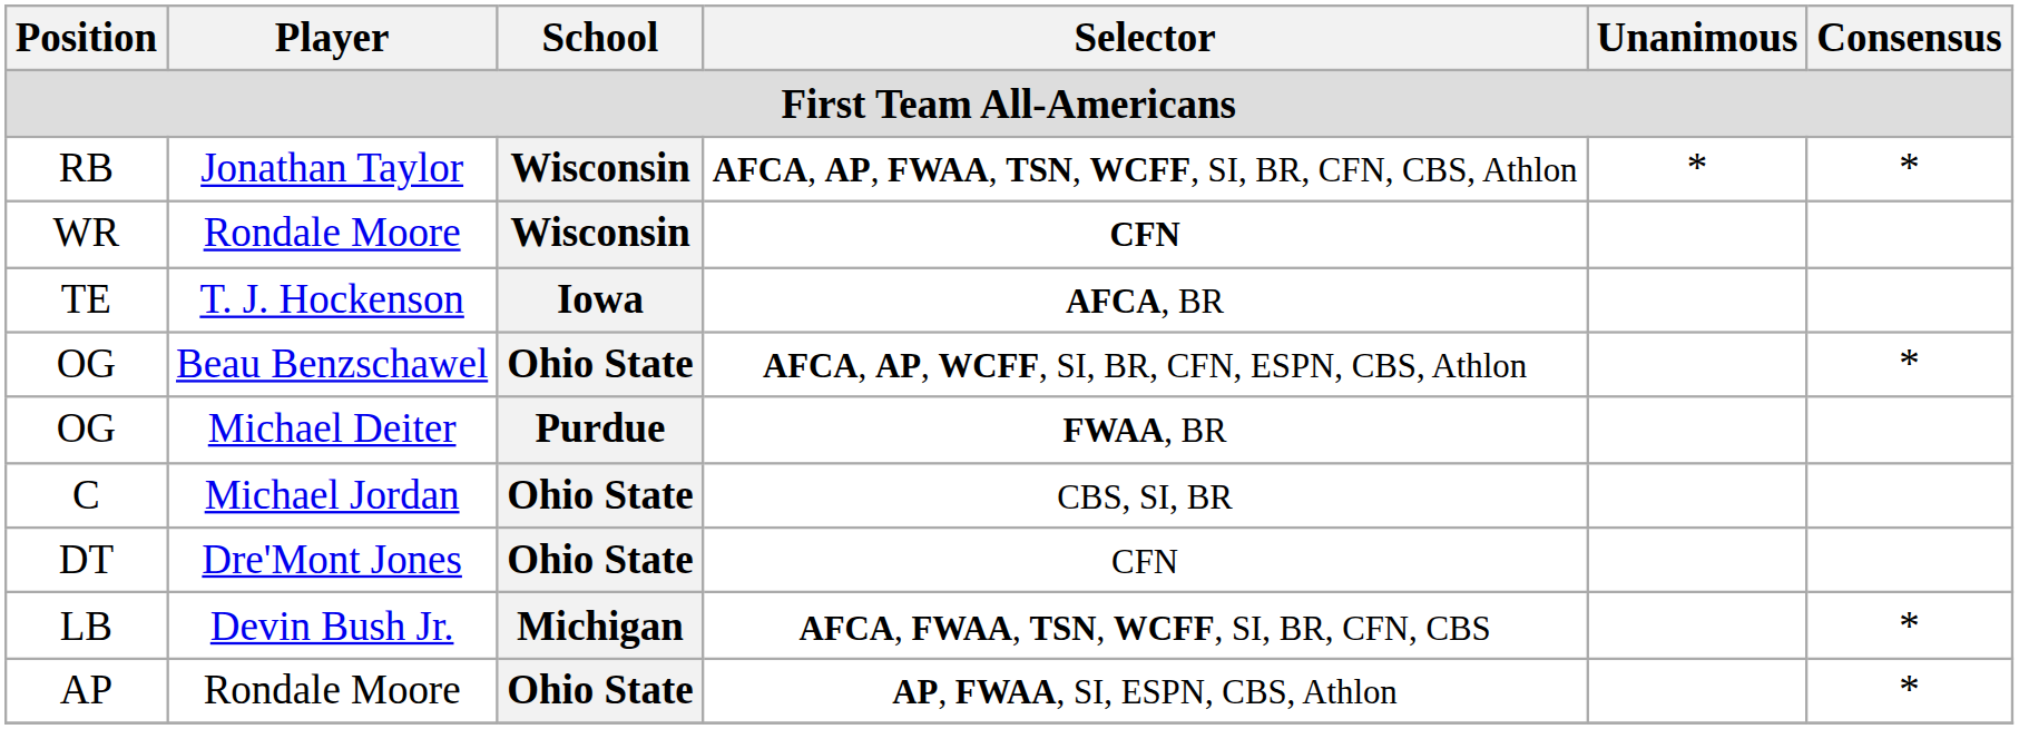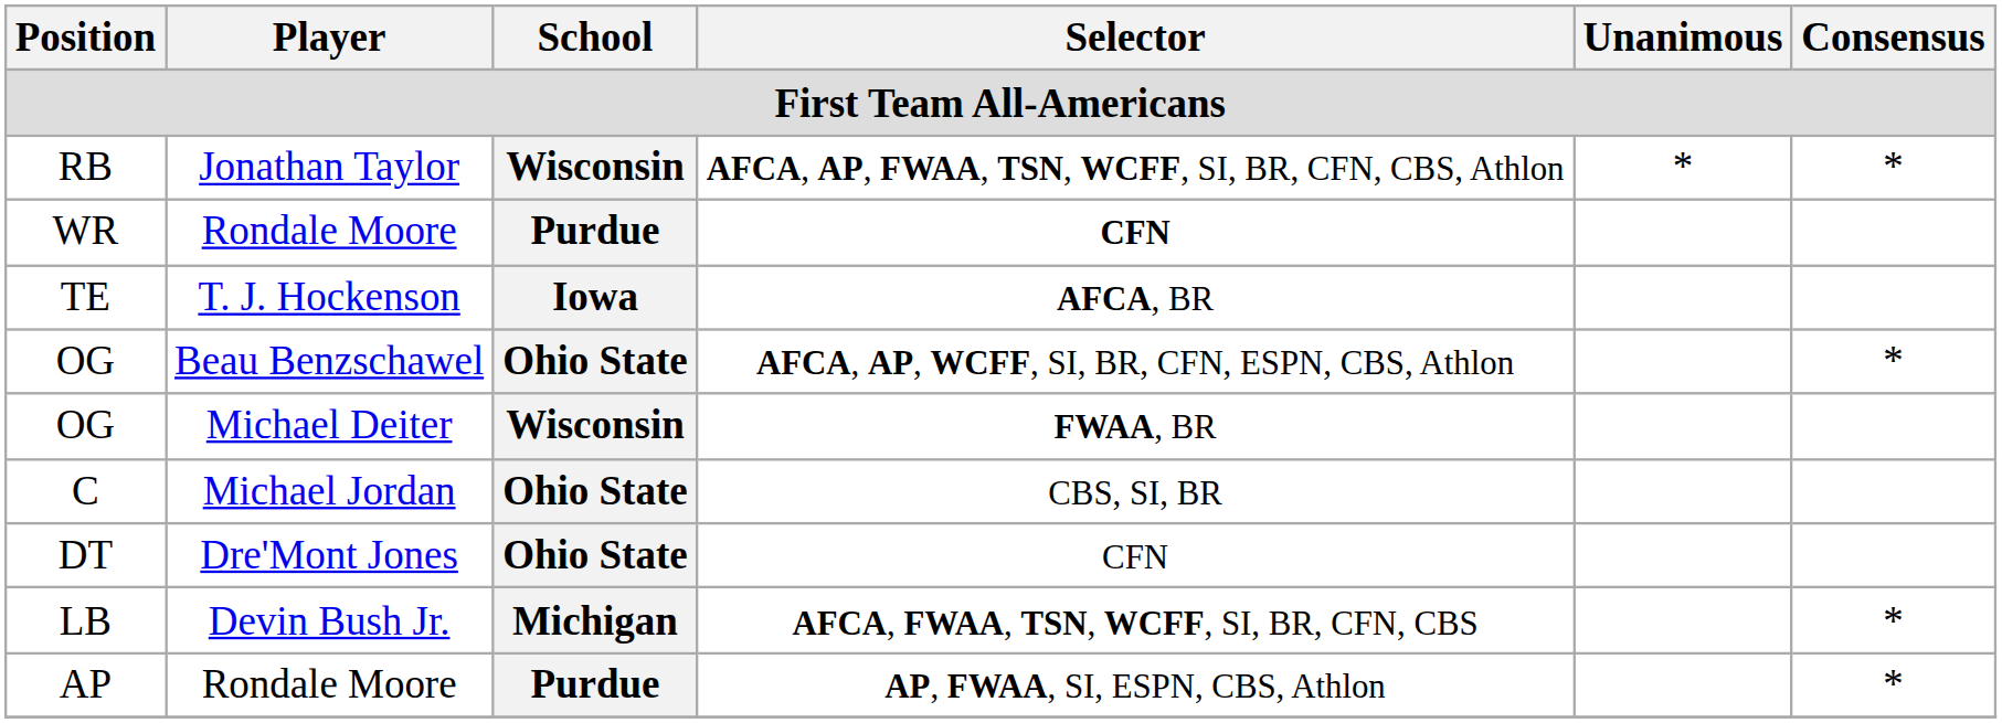 <table class="wikitable">
 <tr>
 <th>Position</th>
 <th>Player</th>
 <th>School</th>
 <th>Selector</th>
 <th>Unanimous</th>
 <th>Consensus</th>
 </tr>
 <tr>
 <td colspan="6" style="text-align:center; background:#ddd;"><strong>First Team All-Americans</strong></td>
 </tr>
 <tr style="text-align:center;">
 <td style="background:white">RB</td>
 <td style="background:white"><a href='#'>Jonathan Taylor</a></td>
 <th style=>Wisconsin</th>
 <td style="background:white"><small><strong>AFCA</strong>, <strong>AP</strong>, <strong>FWAA</strong>, <strong>TSN</strong>, <strong>WCFF</strong>, SI, BR, CFN, CBS, Athlon</small></td>
 <td style="background:white">*</td>
 <td style="background:white">*</td>
 </tr>
 <tr style="text-align:center;">
 <td style="background:white">WR</td>
 <td style="background:white"><a href='#'>Rondale Moore</a></td>
-<th style=>Wisconsin</th>
+<th style=>Purdue</th>
 <td style="background:white"><strong><small>CFN</small></strong></td>
 <td style="background:white"></td>
 <td style="background:white"></td>
 </tr>
 <tr style="text-align:center;">
 <td style="background:white">TE</td>
 <td style="background:white"><a href='#'>T. J. Hockenson</a></td>
 <th style=>Iowa</th>
 <td style="background:white"><small><strong>AFCA</strong>, BR</small></td>
 <td style="background:white"></td>
 <td style="background:white"></td>
 </tr>
 <tr style="text-align:center;">
 <td style="background:white">OG</td>
 <td style="background:white"><a href='#'>Beau Benzschawel</a></td>
 <th style=>Ohio State</th>
 <td style="background:white"><small><strong>AFCA</strong>, <strong>AP</strong>, <strong>WCFF</strong>, SI, BR, CFN, ESPN, CBS, Athlon</small></td>
 <td style="background:white"></td>
 <td style="background:white">*</td>
 </tr>
 <tr style="text-align:center;">
 <td style="background:white">OG</td>
 <td style="background:white"><a href='#'>Michael Deiter</a></td>
-<th style=>Purdue</th>
+<th style=>Wisconsin</th>
 <td style="background:white"><small><strong>FWAA</strong>, BR</small></td>
 <td style="background:white"></td>
 <td style="background:white"></td>
 </tr>
 <tr style="text-align:center;">
 <td style="background:white">C</td>
 <td style="background:white"><a href='#'>Michael Jordan</a></td>
 <th style=>Ohio State</th>
 <td style="background:white"><small>CBS, SI, BR</small></td>
 <td style="background:white"></td>
 <td style="background:white"></td>
 </tr>
 <tr style="text-align:center;">
 <td style="background:white">DT</td>
 <td style="background:white"><a href='#'>Dre'Mont Jones</a></td>
 <th style=>Ohio State</th>
 <td style="background:white"><small>CFN</small></td>
 <td style="background:white"></td>
 <td style="background:white"></td>
 </tr>
 <tr style="text-align:center;">
 <td style="background:white">LB</td>
 <td style="background:white"><a href='#'>Devin Bush Jr.</a></td>
 <th style=>Michigan</th>
 <td style="background:white"><small><strong>AFCA</strong>, <strong>FWAA</strong>, <strong>TSN</strong>, <strong>WCFF</strong>, SI, BR, CFN, CBS</small></td>
 <td style="background:white"></td>
 <td style="background:white">*</td>
 </tr>
 <tr style="text-align:center;">
 <td style="background:white">AP</td>
 <td style="background:white">Rondale Moore</td>
-<th style=>Ohio State</th>
+<th style=>Purdue</th>
 <td style="background:white"><small><strong>AP</strong>, <strong>FWAA</strong>, SI, ESPN, CBS, Athlon</small></td>
 <td style="background:white"></td>
 <td style="background:white">*</td>
 </tr>
 <tr style="text-align:center;">
 </tr>
 </table>
